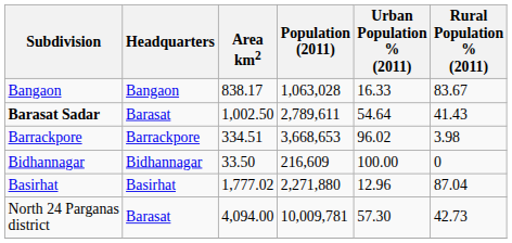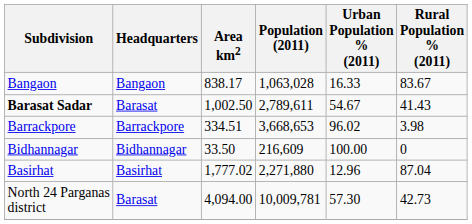 <table class="wikitable sortable">
 <tr>
 <th>Subdivision</th>
 <th>Headquarters</th>
 <th><br>Area<br>km<sup>2</sup></th>
 <th>Population<br>(2011)</th>
 <th>Urban<br>Population<br> %<br>(2011)</th>
 <th>Rural<br> Population <br>% <br>(2011)</th>
 </tr>
 <tr>
 <td><a href='#'>Bangaon</a></td>
 <td><a href='#'>Bangaon</a></td>
 <td>838.17</td>
 <td>1,063,028</td>
 <td>16.33</td>
 <td>83.67</td>
 </tr>
 <tr>
 <td><strong>Barasat Sadar</strong></td>
 <td><a href='#'>Barasat</a></td>
 <td>1,002.50</td>
 <td>2,789,611</td>
-<td>54.64</td>
+<td>54.67</td>
 <td>41.43</td>
 </tr>
 <tr>
 <td><a href='#'>Barrackpore</a></td>
 <td><a href='#'>Barrackpore</a></td>
 <td>334.51</td>
 <td>3,668,653</td>
 <td>96.02</td>
 <td>3.98</td>
 </tr>
 <tr>
 <td><a href='#'>Bidhannagar</a></td>
 <td><a href='#'>Bidhannagar</a></td>
 <td>33.50</td>
 <td>216,609</td>
 <td>100.00</td>
 <td>0</td>
 </tr>
 <tr>
 <td><a href='#'>Basirhat</a></td>
 <td><a href='#'>Basirhat</a></td>
 <td>1,777.02</td>
 <td>2,271,880</td>
 <td>12.96</td>
 <td>87.04</td>
 </tr>
 <tr>
 <td>North 24 Parganas <br>district</td>
 <td><a href='#'>Barasat</a></td>
 <td>4,094.00</td>
 <td>10,009,781</td>
 <td>57.30</td>
 <td>42.73</td>
 </tr>
 <tr>
 </tr>
 </table>
